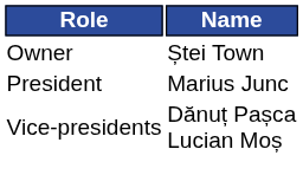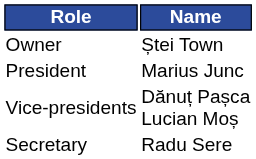 <table class="toccolours">
 <tr>
 <th style="background:#2c4b9b;color:#FFFFFF;border:1px solid #000000;">Role</th>
 <th style="background:#2c4b9b;color:#FFFFFF;border:1px solid #000000;">Name</th>
 </tr>
 <tr>
 <td>Owner</td>
 <td> Ștei Town</td>
 </tr>
 <tr>
 <td>President</td>
 <td> Marius Junc</td>
 </tr>
 <tr>
 <td>Vice-presidents</td>
 <td> Dănuț Pașca <br>  Lucian Moș</td>
 </tr>
+<tr>
+<td>Secretary</td>
+<td> Radu Sere</td>
+</tr>
 </table>
